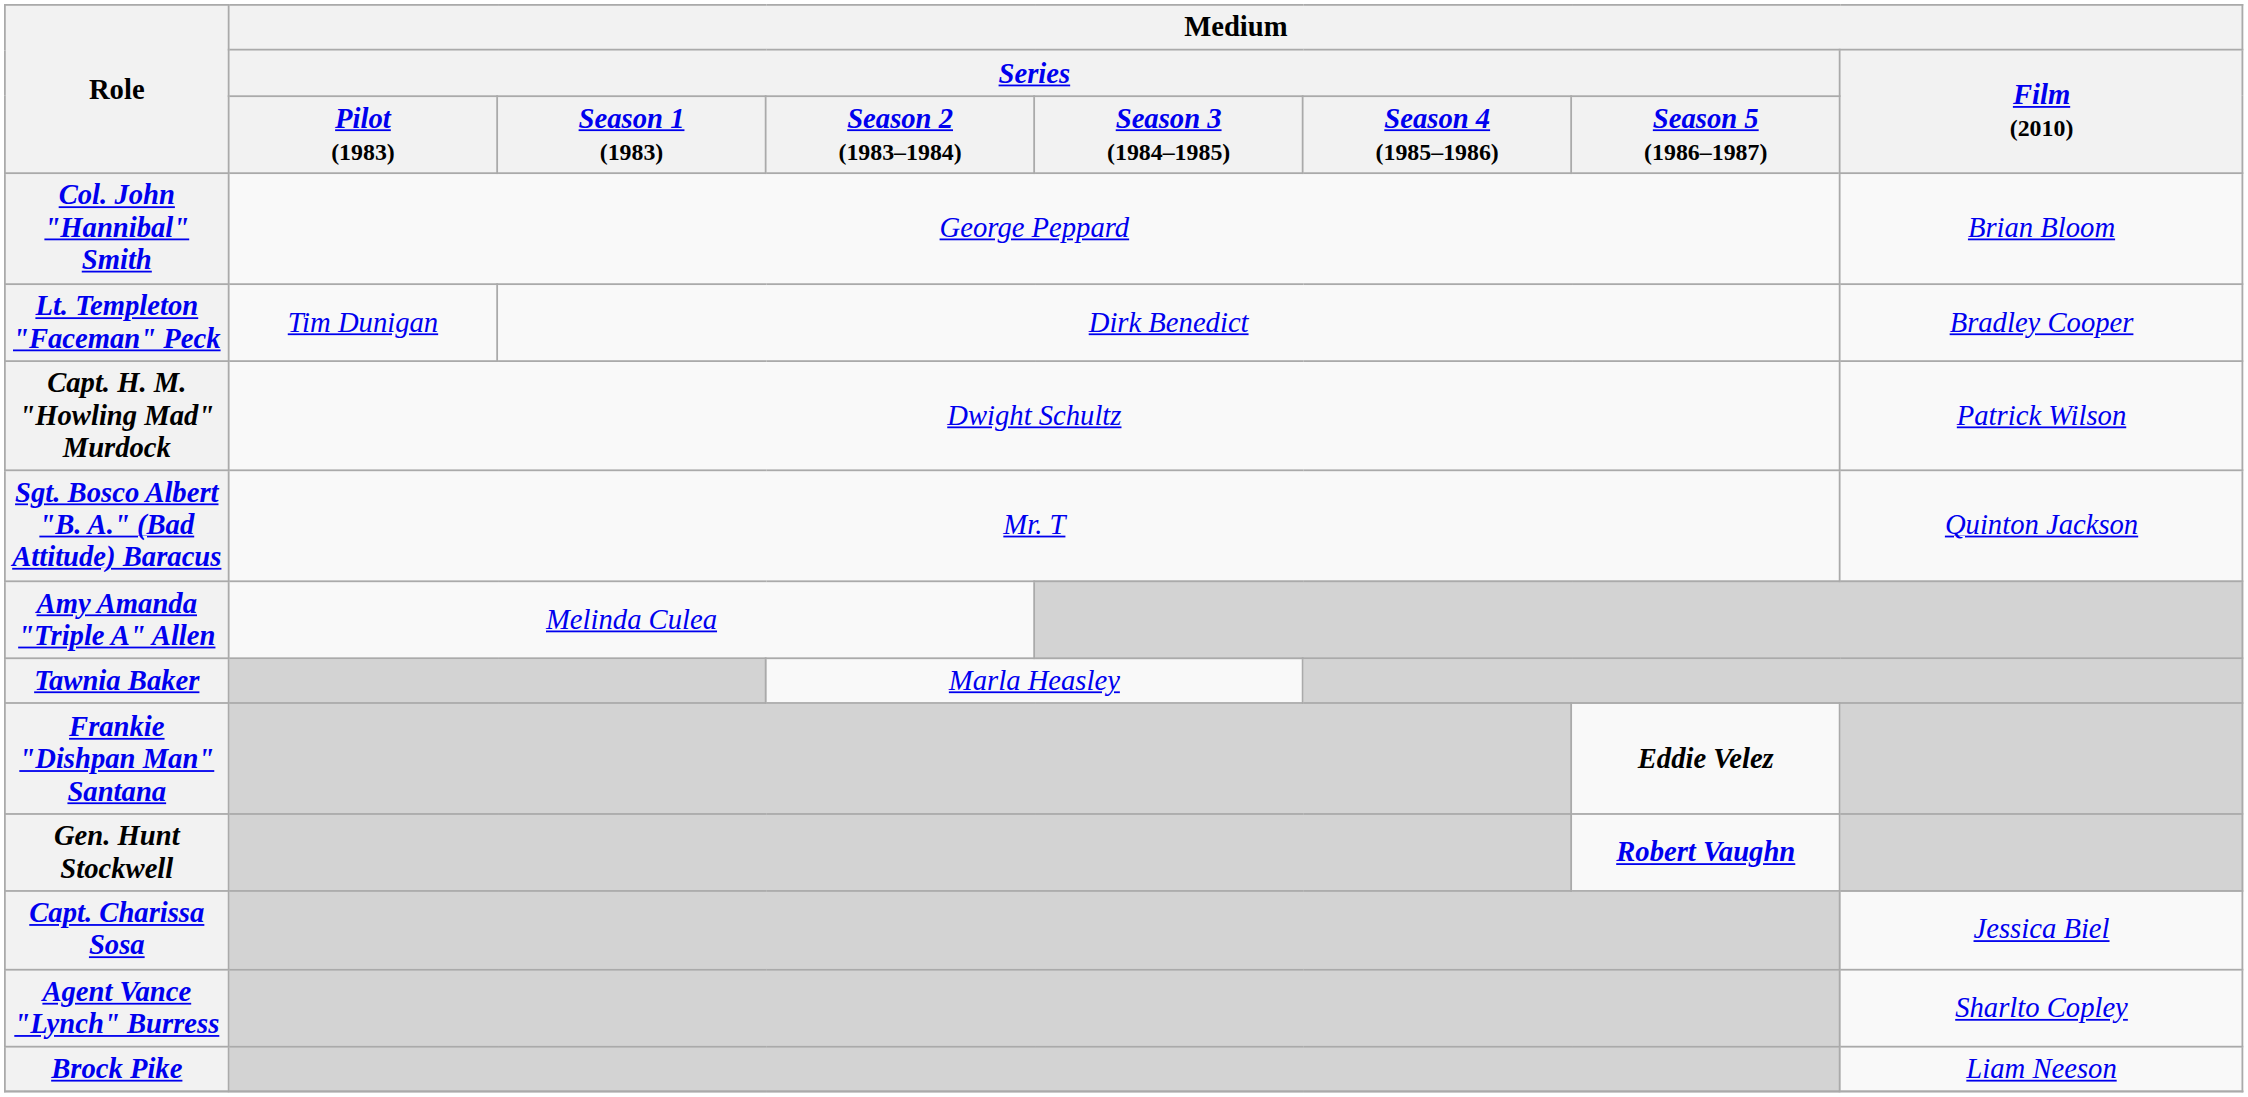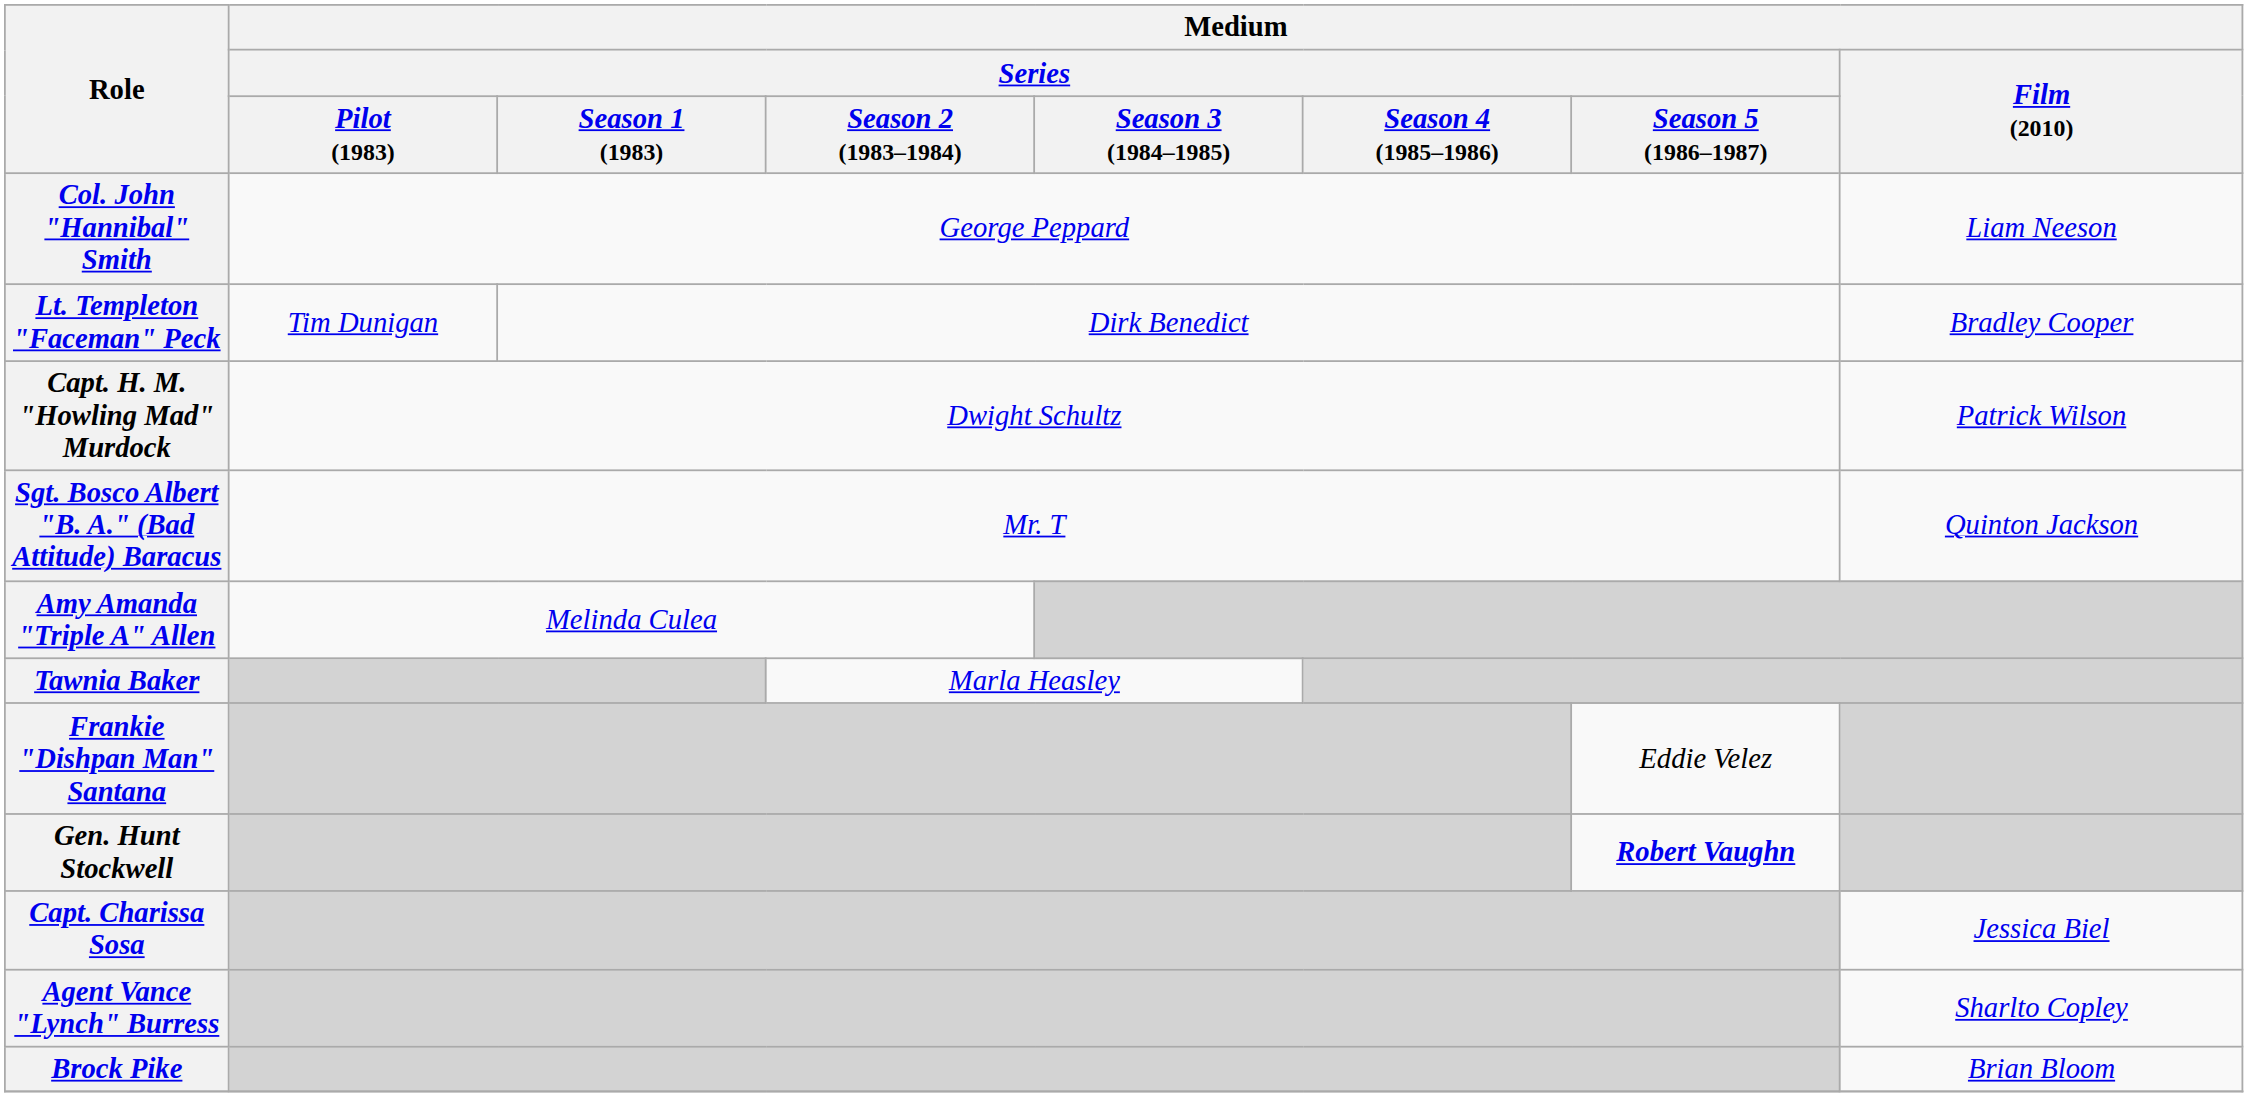 <table class="wikitable" style="text-align:center; width:99%;">
 <tr>
 <th rowspan="3" style="width:10%;">Role</th>
 <th colspan="7" style="text-align:center;">Medium</th>
 </tr>
 <tr>
 <th colspan="6" align="center" width="12%"><em><a href='#'>Series</a></em></th>
 <th rowspan="2" colspan="1" align="center"><em><a href='#'>Film</a></em><br><small>(2010)</small></th>
 </tr>
 <tr>
 <th align="center" width="12%"><em><a href='#'>Pilot</a></em><br><small>(1983)</small></th>
 <th align="center" width="12%"><em><a href='#'>Season 1</a></em><br><small>(1983)</small></th>
 <th align="center" width="12%"><em><a href='#'>Season 2</a></em><br><small>(1983–1984)</small></th>
 <th align="center" width="12%"><em><a href='#'>Season 3</a></em><br><small>(1984–1985)</small></th>
 <th align="center" width="12%"><em><a href='#'>Season 4</a></em><br><small>(1985–1986)</small></th>
 <th align="center" width="12%"><em><a href='#'>Season 5</a></em><br><small>(1986–1987)</small></th>
 </tr>
 <tr>
 <th><em><a href='#'>Col. John "Hannibal" Smith</a></em></th>
 <td colspan="6"><em><a href='#'>George Peppard</a></em></td>
-<td><em><a href='#'>Brian Bloom</a></em></td>
+<td><em><a href='#'>Liam Neeson</a></em></td>
 </tr>
 <tr>
 <th><em><a href='#'>Lt. Templeton "Faceman" Peck</a></em></th>
 <td><em><a href='#'>Tim Dunigan</a></em></td>
 <td colspan="5"><em><a href='#'>Dirk Benedict</a></em></td>
 <td><em><a href='#'>Bradley Cooper</a></em></td>
 </tr>
 <tr>
 <th><em>Capt. H. M. "Howling Mad" Murdock</em></th>
 <td colspan="6"><em><a href='#'>Dwight Schultz</a></em></td>
 <td><em><a href='#'>Patrick Wilson</a></em></td>
 </tr>
 <tr>
 <th><em><a href='#'>Sgt. Bosco Albert "B. A." (Bad Attitude) Baracus</a></em></th>
 <td colspan="6"><em><a href='#'>Mr. T</a></em></td>
 <td colspan="1"><em><a href='#'>Quinton Jackson</a></em></td>
 </tr>
 <tr>
 <th><em><a href='#'>Amy Amanda "Triple A" Allen</a></em></th>
 <td colspan="3"><em><a href='#'>Melinda Culea</a></em></td>
 <td colspan="4" style="background-color:lightgrey;"> </td>
 </tr>
 <tr>
 <th><em><a href='#'>Tawnia Baker</a></em></th>
 <td colspan="2" style="background-color:lightgrey;"> </td>
 <td colspan="2"><em><a href='#'>Marla Heasley</a></em></td>
 <td colspan="3" style="background-color:lightgrey;"> </td>
 </tr>
 <tr>
 <th><em><a href='#'>Frankie "Dishpan Man" Santana</a></em></th>
 <td colspan="5" style="background-color:lightgrey;"> </td>
-<td><strong><em>Eddie Velez</em></strong></td>
+<td><em>Eddie Velez</em></td>
 <td style="background-color:lightgrey;"> </td>
 </tr>
 <tr>
 <th><em>Gen. Hunt Stockwell</em></th>
 <td colspan="5" style="background-color:lightgrey;"> </td>
 <td><strong><em><a href='#'>Robert Vaughn</a></em></strong></td>
 <td style="background-color:lightgrey;"> </td>
 </tr>
 <tr>
 <th><em><a href='#'>Capt. Charissa Sosa</a></em></th>
 <td colspan="6" style="background-color:lightgrey;"> </td>
 <td><em><a href='#'>Jessica Biel</a></em></td>
 </tr>
 <tr>
 <th><em><a href='#'>Agent Vance "Lynch" Burress</a></em></th>
 <td colspan="6" style="background-color:lightgrey;"> </td>
 <td><em><a href='#'>Sharlto Copley</a></em></td>
 </tr>
 <tr>
 <th><em><a href='#'>Brock Pike</a></em></th>
 <td colspan="6" style="background-color:lightgrey;"> </td>
-<td><em><a href='#'>Liam Neeson</a></em></td>
+<td><em><a href='#'>Brian Bloom</a></em></td>
 </tr>
 <tr>
 </tr>
 </table>
